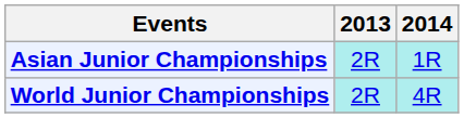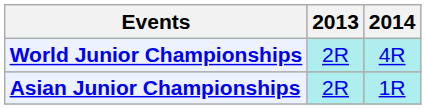 <table class="wikitable" style="font-size: 90%; text-align:center">
 <tr>
 <th>Events</th>
 <th>2013</th>
 <th>2014</th>
 </tr>
 <tr>
+<td bgcolor="#ECF2FF"; align="left"><strong><a href='#'>World Junior Championships</a></strong></td>
+<td bgcolor=AFEEEE><a href='#'>2R</a></td>
+<td bgcolor=AFEEEE><a href='#'>4R</a></td>
+</tr>
+<tr>
 <td bgcolor="#ECF2FF"; align="left"><strong><a href='#'>Asian Junior Championships</a></strong></td>
 <td bgcolor=AFEEEE><a href='#'>2R</a></td>
 <td bgcolor=AFEEEE><a href='#'>1R</a></td>
 </tr>
-<tr>
-<td bgcolor="#ECF2FF"; align="left"><strong><a href='#'>World Junior Championships</a></strong></td>
-<td bgcolor=AFEEEE><a href='#'>2R</a></td>
-<td bgcolor=AFEEEE><a href='#'>4R</a></td>
-</tr>
 </table>
